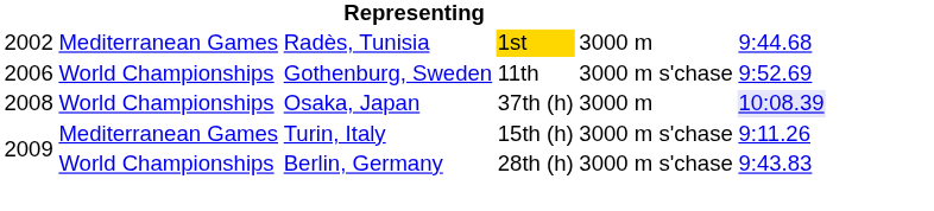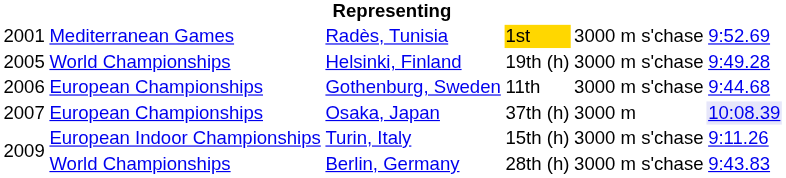 <table>
 <tr>
 <th colspan="6">Representing </th>
 </tr>
 <tr>
-<td>2002</td>
+<td>2001</td>
 <td><a href='#'>Mediterranean Games</a></td>
 <td><a href='#'>Radès, Tunisia</a></td>
 <td bgcolor=gold>1st</td>
-<td>3000 m</td>
-<td><a href='#'>9:44.68</a></td>
-</tr>
-<tr>
-<td>2006</td>
-<td><a href='#'>World Championships</a></td>
-<td><a href='#'>Gothenburg, Sweden</a></td>
-<td>11th</td>
 <td>3000 m s'chase</td>
 <td><a href='#'>9:52.69</a></td>
 </tr>
 <tr>
-<td>2008</td>
+<td>2005</td>
 <td><a href='#'>World Championships</a></td>
+<td><a href='#'>Helsinki, Finland</a></td>
+<td>19th (h)</td>
+<td>3000 m s'chase</td>
+<td><a href='#'>9:49.28</a></td>
+</tr>
+<tr>
+<td>2006</td>
+<td><a href='#'>European Championships</a></td>
+<td><a href='#'>Gothenburg, Sweden</a></td>
+<td>11th</td>
+<td>3000 m s'chase</td>
+<td><a href='#'>9:44.68</a></td>
+</tr>
+<tr>
+<td>2007</td>
+<td><a href='#'>European Championships</a></td>
 <td><a href='#'>Osaka, Japan</a></td>
 <td>37th (h)</td>
 <td>3000 m</td>
 <td style="background: lavender;"><a href='#'>10:08.39</a></td>
 </tr>
 <tr>
 <td rowspan=2>2009</td>
-<td><a href='#'>Mediterranean Games</a></td>
+<td><a href='#'>European Indoor Championships</a></td>
 <td><a href='#'>Turin, Italy</a></td>
 <td>15th (h)</td>
 <td>3000 m s'chase</td>
 <td><a href='#'>9:11.26</a></td>
 </tr>
 <tr>
 <td><a href='#'>World Championships</a></td>
 <td><a href='#'>Berlin, Germany</a></td>
 <td>28th (h)</td>
 <td>3000 m s'chase</td>
 <td><a href='#'>9:43.83</a></td>
 </tr>
 </table>
